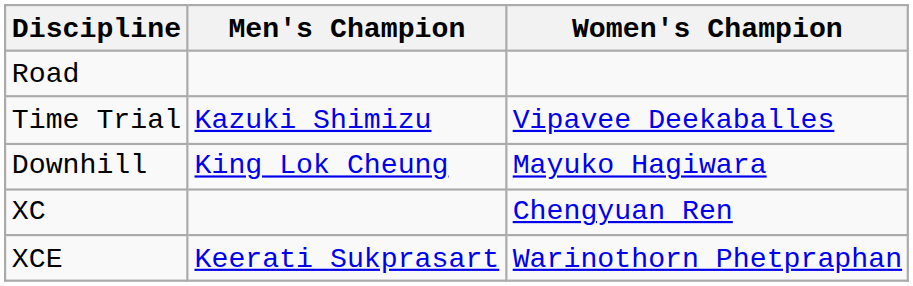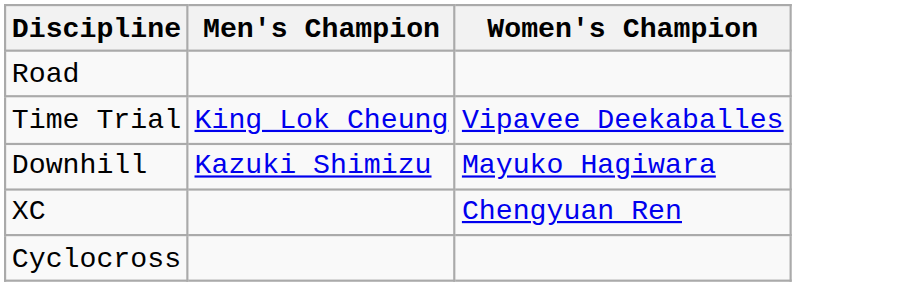 <table class="wikitable">
 <tr>
 <th>Discipline</th>
 <th>Men's Champion</th>
 <th>Women's Champion</th>
 </tr>
 <tr>
 <td>Road</td>
 <td></td>
 <td></td>
 </tr>
 <tr>
 <td>Time Trial</td>
-<td> <a href='#'>Kazuki Shimizu</a></td>
+<td> <a href='#'>King Lok Cheung</a></td>
 <td> <a href='#'>Vipavee Deekaballes</a></td>
 </tr>
 <tr>
 <td>Downhill</td>
-<td> <a href='#'>King Lok Cheung</a></td>
+<td> <a href='#'>Kazuki Shimizu</a></td>
 <td> <a href='#'>Mayuko Hagiwara</a></td>
 </tr>
 <tr>
 <td>XC</td>
 <td></td>
 <td> <a href='#'>Chengyuan Ren</a></td>
 </tr>
 <tr>
-<td>XCE</td>
-<td> <a href='#'>Keerati Sukprasart</a></td>
-<td> <a href='#'>Warinothorn Phetpraphan</a></td>
+<td>Cyclocross</td>
+<td></td>
+<td></td>
 </tr>
 </table>
